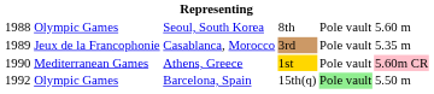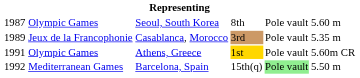 <table>
 <tr>
 <th colspan="6">Representing </th>
 </tr>
 <tr>
-<td>1988</td>
+<td>1987</td>
 <td><a href='#'>Olympic Games</a></td>
 <td><a href='#'>Seoul, South Korea</a></td>
 <td>8th</td>
 <td>Pole vault</td>
 <td>5.60 m</td>
 </tr>
 <tr>
 <td>1989</td>
 <td><a href='#'>Jeux de la Francophonie</a></td>
 <td><a href='#'>Casablanca</a>, <a href='#'>Morocco</a></td>
 <td bgcolor="cc9966">3rd</td>
 <td>Pole vault</td>
 <td>5.35 m</td>
 </tr>
 <tr>
-<td>1990</td>
-<td><a href='#'>Mediterranean Games</a></td>
+<td>1991</td>
+<td><a href='#'>Olympic Games</a></td>
 <td><a href='#'>Athens, Greece</a></td>
 <td bgcolor="gold">1st</td>
 <td>Pole vault</td>
-<td style="background: pink;">5.60m CR</td>
+<td>5.60m CR</td>
 </tr>
 <tr>
 <td>1992</td>
-<td><a href='#'>Olympic Games</a></td>
+<td><a href='#'>Mediterranean Games</a></td>
 <td><a href='#'>Barcelona, Spain</a></td>
 <td>15th(q)</td>
 <td style="background: lightgreen;">Pole vault</td>
 <td>5.50 m</td>
 </tr>
 </table>
